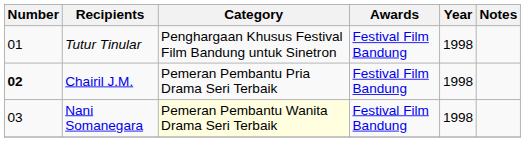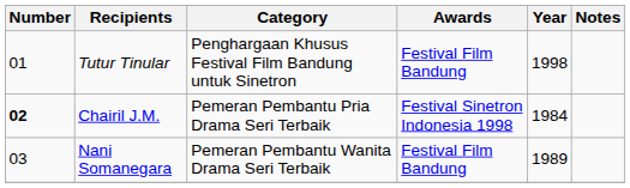 <table class="wikitable">
 <tr>
 <th>Number</th>
 <th>Recipients</th>
 <th>Category</th>
 <th>Awards</th>
 <th>Year</th>
 <th>Notes</th>
 </tr>
 <tr>
 <td>01</td>
 <td><em>Tutur Tinular</em></td>
 <td>Penghargaan Khusus Festival Film Bandung untuk Sinetron</td>
 <td><a href='#'>Festival Film Bandung</a></td>
 <td>1998</td>
 <td></td>
 </tr>
 <tr>
 <td><strong>02</strong></td>
 <td><a href='#'>Chairil J.M.</a></td>
 <td>Pemeran Pembantu Pria Drama Seri Terbaik</td>
-<td><a href='#'>Festival Film Bandung</a></td>
-<td>1998</td>
+<td><a href='#'>Festival Sinetron Indonesia 1998</a></td>
+<td>1984</td>
 <td></td>
 </tr>
 <tr>
 <td>03</td>
 <td><a href='#'>Nani Somanegara</a></td>
-<td style="background: lightyellow;">Pemeran Pembantu Wanita Drama Seri Terbaik</td>
+<td>Pemeran Pembantu Wanita Drama Seri Terbaik</td>
 <td><a href='#'>Festival Film Bandung</a></td>
-<td>1998</td>
+<td>1989</td>
 <td></td>
 </tr>
 <tr>
 </tr>
 </table>
